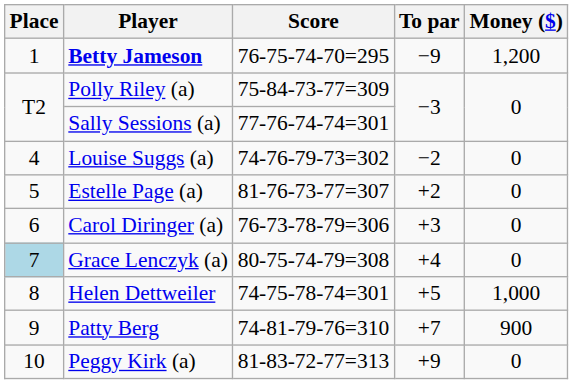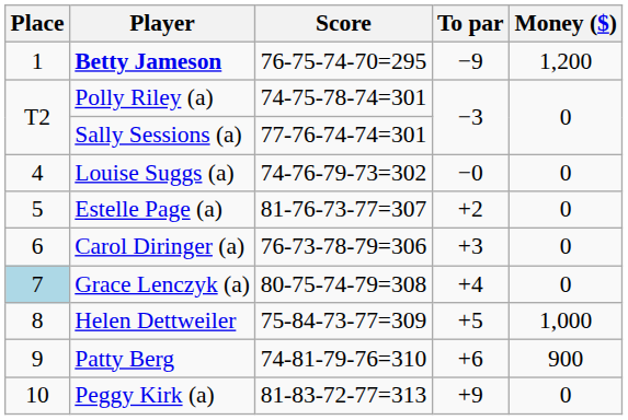 <table class="wikitable">
 <tr>
 <th>Place</th>
 <th>Player</th>
 <th>Score</th>
 <th>To par</th>
 <th>Money (<a href='#'>$</a>)</th>
 </tr>
 <tr>
 <td align=center>1</td>
 <td> <strong><a href='#'>Betty Jameson</a></strong></td>
 <td>76-75-74-70=295</td>
 <td align=center>−9</td>
 <td align=center>1,200</td>
 </tr>
 <tr>
 <td align=center rowspan=2>T2</td>
 <td> <a href='#'>Polly Riley</a> (a)</td>
-<td>75-84-73-77=309</td>
+<td>74-75-78-74=301</td>
 <td align=center rowspan=2>−3</td>
 <td align=center rowspan=2>0</td>
 </tr>
 <tr>
 <td> <a href='#'>Sally Sessions</a> (a)</td>
 <td>77-76-74-74=301</td>
 </tr>
 <tr>
 <td align=center>4</td>
 <td> <a href='#'>Louise Suggs</a> (a)</td>
 <td>74-76-79-73=302</td>
-<td align=center>−2</td>
+<td align=center>−0</td>
 <td align=center>0</td>
 </tr>
 <tr>
 <td align=center>5</td>
 <td> <a href='#'>Estelle Page</a> (a)</td>
 <td>81-76-73-77=307</td>
 <td align=center>+2</td>
 <td align=center>0</td>
 </tr>
 <tr>
 <td align=center>6</td>
 <td> <a href='#'>Carol Diringer</a> (a)</td>
 <td>76-73-78-79=306</td>
 <td align=center>+3</td>
 <td align=center>0</td>
 </tr>
 <tr>
 <td align=center style="background: lightblue;">7</td>
 <td> <a href='#'>Grace Lenczyk</a> (a)</td>
 <td>80-75-74-79=308</td>
 <td align=center>+4</td>
 <td align=center>0</td>
 </tr>
 <tr>
 <td align=center>8</td>
 <td> <a href='#'>Helen Dettweiler</a></td>
-<td>74-75-78-74=301</td>
+<td>75-84-73-77=309</td>
 <td align=center>+5</td>
 <td align=center>1,000</td>
 </tr>
 <tr>
 <td align=center>9</td>
 <td> <a href='#'>Patty Berg</a></td>
 <td>74-81-79-76=310</td>
-<td align=center>+7</td>
+<td align=center>+6</td>
 <td align=center>900</td>
 </tr>
 <tr>
 <td align=center>10</td>
 <td> <a href='#'>Peggy Kirk</a> (a)</td>
 <td>81-83-72-77=313</td>
 <td align=center>+9</td>
 <td align=center>0</td>
 </tr>
 </table>
